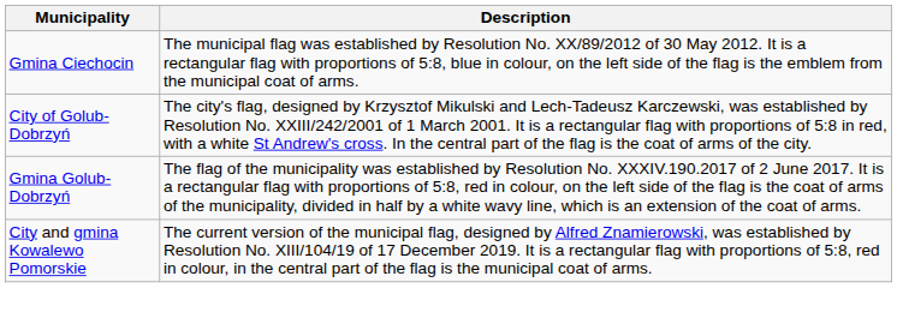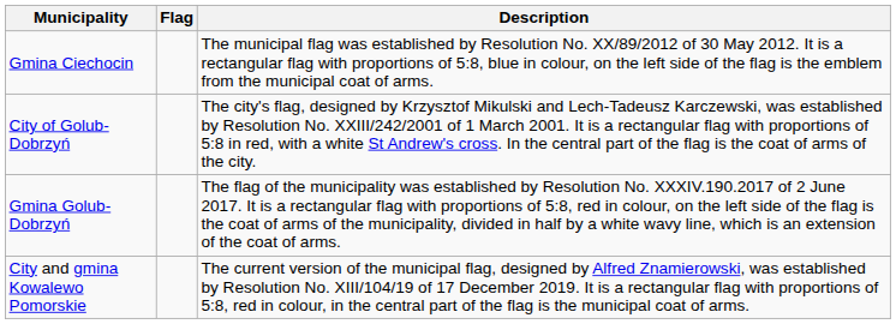 <table class="wikitable" style="text-align: left">
 <tr>
 <th>Municipality</th>
+<th>Flag</th>
 <th>Description</th>
 </tr>
 <tr>
 <td><a href='#'>Gmina Ciechocin</a></td>
+<td></td>
 <td>The municipal flag was established by Resolution No. XX/89/2012 of 30 May 2012. It is a rectangular flag with proportions of 5:8, blue in colour, on the left side of the flag is the emblem from the municipal coat of arms.</td>
 </tr>
 <tr>
 <td><a href='#'>City of Golub-Dobrzyń</a></td>
+<td></td>
 <td>The city's flag, designed by Krzysztof Mikulski and Lech-Tadeusz Karczewski, was established by Resolution No. XXIII/242/2001 of 1 March 2001. It is a rectangular flag with proportions of 5:8 in red, with a white <a href='#'>St Andrew's cross</a>. In the central part of the flag is the coat of arms of the city.</td>
 </tr>
 <tr>
 <td><a href='#'>Gmina Golub-Dobrzyń</a></td>
+<td></td>
 <td>The flag of the municipality was established by Resolution No. XXXIV.190.2017 of 2 June 2017. It is a rectangular flag with proportions of 5:8, red in colour, on the left side of the flag is the coat of arms of the municipality, divided in half by a white wavy line, which is an extension of the coat of arms.</td>
 </tr>
 <tr>
 <td><a href='#'>City</a> and <a href='#'>gmina Kowalewo Pomorskie</a></td>
+<td></td>
 <td>The current version of the municipal flag, designed by <a href='#'>Alfred Znamierowski</a>, was established by Resolution No. XIII/104/19 of 17 December 2019. It is a rectangular flag with proportions of 5:8, red in colour, in the central part of the flag is the municipal coat of arms.</td>
 </tr>
 </table>
